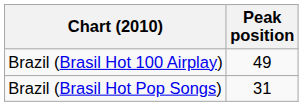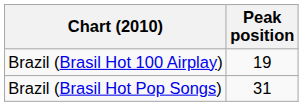 <table class="wikitable sortable">
 <tr>
 <th>Chart (2010)</th>
 <th>Peak<br>position</th>
 </tr>
 <tr>
 <td>Brazil (<a href='#'>Brasil Hot 100 Airplay</a>)</td>
-<td style="text-align:center;">49</td>
+<td style="text-align:center;">19</td>
 </tr>
 <tr>
 <td>Brazil (<a href='#'>Brasil Hot Pop Songs</a>)</td>
 <td style="text-align:center;">31</td>
 </tr>
 </table>
